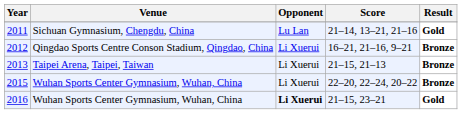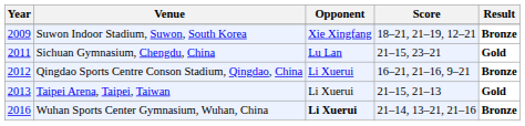 <table class="sortable wikitable" style="font-size: 90%">
 <tr>
 <th>Year</th>
 <th>Venue</th>
 <th>Opponent</th>
 <th>Score</th>
 <th>Result</th>
 </tr>
 <tr>
 </tr>
 <tr style="background:#ECF2FF">
+<td align="center"><a href='#'>2009</a></td>
+<td align="left">Suwon Indoor Stadium, <a href='#'>Suwon</a>, <a href='#'>South Korea</a></td>
+<td align="left"> <a href='#'>Xie Xingfang</a></td>
+<td align="left">18–21, 21–19, 12–21</td>
+<td style="text-align:left; background:white"> <strong>Bronze</strong></td>
+</tr>
+<tr style="background:#ECF2FF">
 <td align="center"><a href='#'>2011</a></td>
 <td align="left">Sichuan Gymnasium, <a href='#'>Chengdu</a>, <a href='#'>China</a></td>
 <td align="left"> <a href='#'>Lu Lan</a></td>
-<td align="left">21–14, 13–21, 21–16</td>
+<td align="left">21–15, 23–21</td>
 <td style="text-align:left; background:white"> <strong>Gold</strong></td>
 </tr>
 <tr style="background:#ECF2FF">
 <td align="center"><a href='#'>2012</a></td>
 <td align="left">Qingdao Sports Centre Conson Stadium, <a href='#'>Qingdao</a>, <a href='#'>China</a></td>
 <td align="left"> <a href='#'>Li Xuerui</a></td>
 <td align="left">16–21, 21–16, 9–21</td>
 <td style="text-align:left; background:white"> <strong>Bronze</strong></td>
 </tr>
 <tr style="background:#ECF2FF">
 <td align="center"><a href='#'>2013</a></td>
 <td align="left"><a href='#'>Taipei Arena</a>, <a href='#'>Taipei</a>, <a href='#'>Taiwan</a></td>
 <td align="left"> Li Xuerui</td>
 <td align="left">21–15, 21–13</td>
-<td style="text-align:left; background:white"> <strong>Bronze</strong></td>
-</tr>
-<tr style="background:#ECF2FF">
-<td align="center"><a href='#'>2015</a></td>
-<td align="left"><a href='#'>Wuhan Sports Center Gymnasium</a>, <a href='#'>Wuhan, China</a></td>
-<td align="left"> Li Xuerui</td>
-<td align="left">22–20, 22–24, 20–22</td>
-<td style="text-align:left; background:white"> <strong>Bronze</strong></td>
+<td style="text-align:left; background:white"> <strong>Gold</strong></td>
 </tr>
 <tr style="background:#ECF2FF">
 <td align="center"><a href='#'>2016</a></td>
 <td align="left">Wuhan Sports Center Gymnasium, Wuhan, China</td>
 <td align="left"><strong> Li Xuerui</strong></td>
-<td align="left">21–15, 23–21</td>
-<td style="text-align:left; background:white"> <strong>Gold</strong></td>
+<td align="left">21–14, 13–21, 21–16</td>
+<td style="text-align:left; background:white"> <strong>Bronze</strong></td>
 </tr>
 </table>
